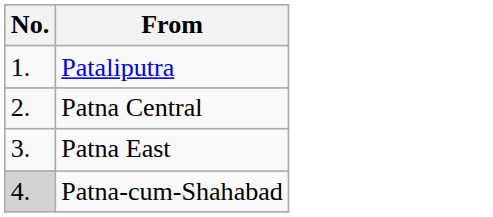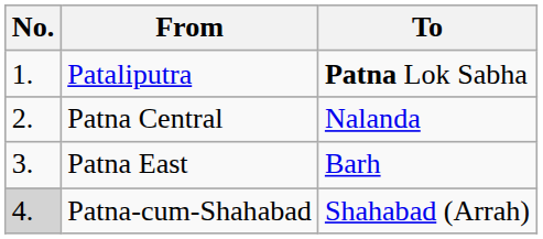 <table class="wikitable">
 <tr>
 <th>No.</th>
 <th>From</th>
+<th>To</th>
 </tr>
 <tr>
 <td>1.</td>
 <td><a href='#'>Pataliputra</a></td>
+<td><strong>Patna</strong> Lok Sabha</td>
 </tr>
 <tr>
 <td>2.</td>
 <td>Patna Central</td>
+<td><a href='#'>Nalanda</a></td>
 </tr>
 <tr>
 <td>3.</td>
 <td>Patna East</td>
+<td><a href='#'>Barh</a></td>
 </tr>
 <tr>
 <td style="background: lightgrey;">4.</td>
 <td>Patna-cum-Shahabad</td>
+<td><a href='#'>Shahabad</a> (Arrah)</td>
 </tr>
 </table>
